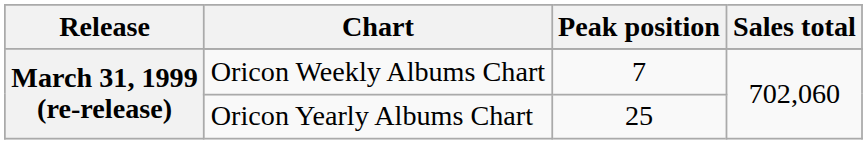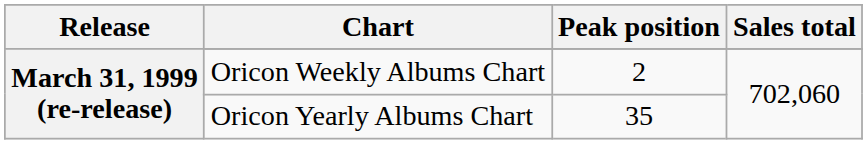 <table class="wikitable plainrowheaders">
 <tr>
 <th>Release</th>
 <th>Chart</th>
 <th>Peak position</th>
 <th>Sales total</th>
 </tr>
 <tr>
 <th scope="row" rowspan="3">March 31, 1999<br>(re-release)</th>
 </tr>
 <tr>
 <td>Oricon Weekly Albums Chart</td>
-<td align="center">7</td>
+<td align="center">2</td>
 <td align="center" rowspan="2">702,060</td>
 </tr>
 <tr>
 <td>Oricon Yearly Albums Chart</td>
-<td align="center">25</td>
+<td align="center">35</td>
 </tr>
 </table>
